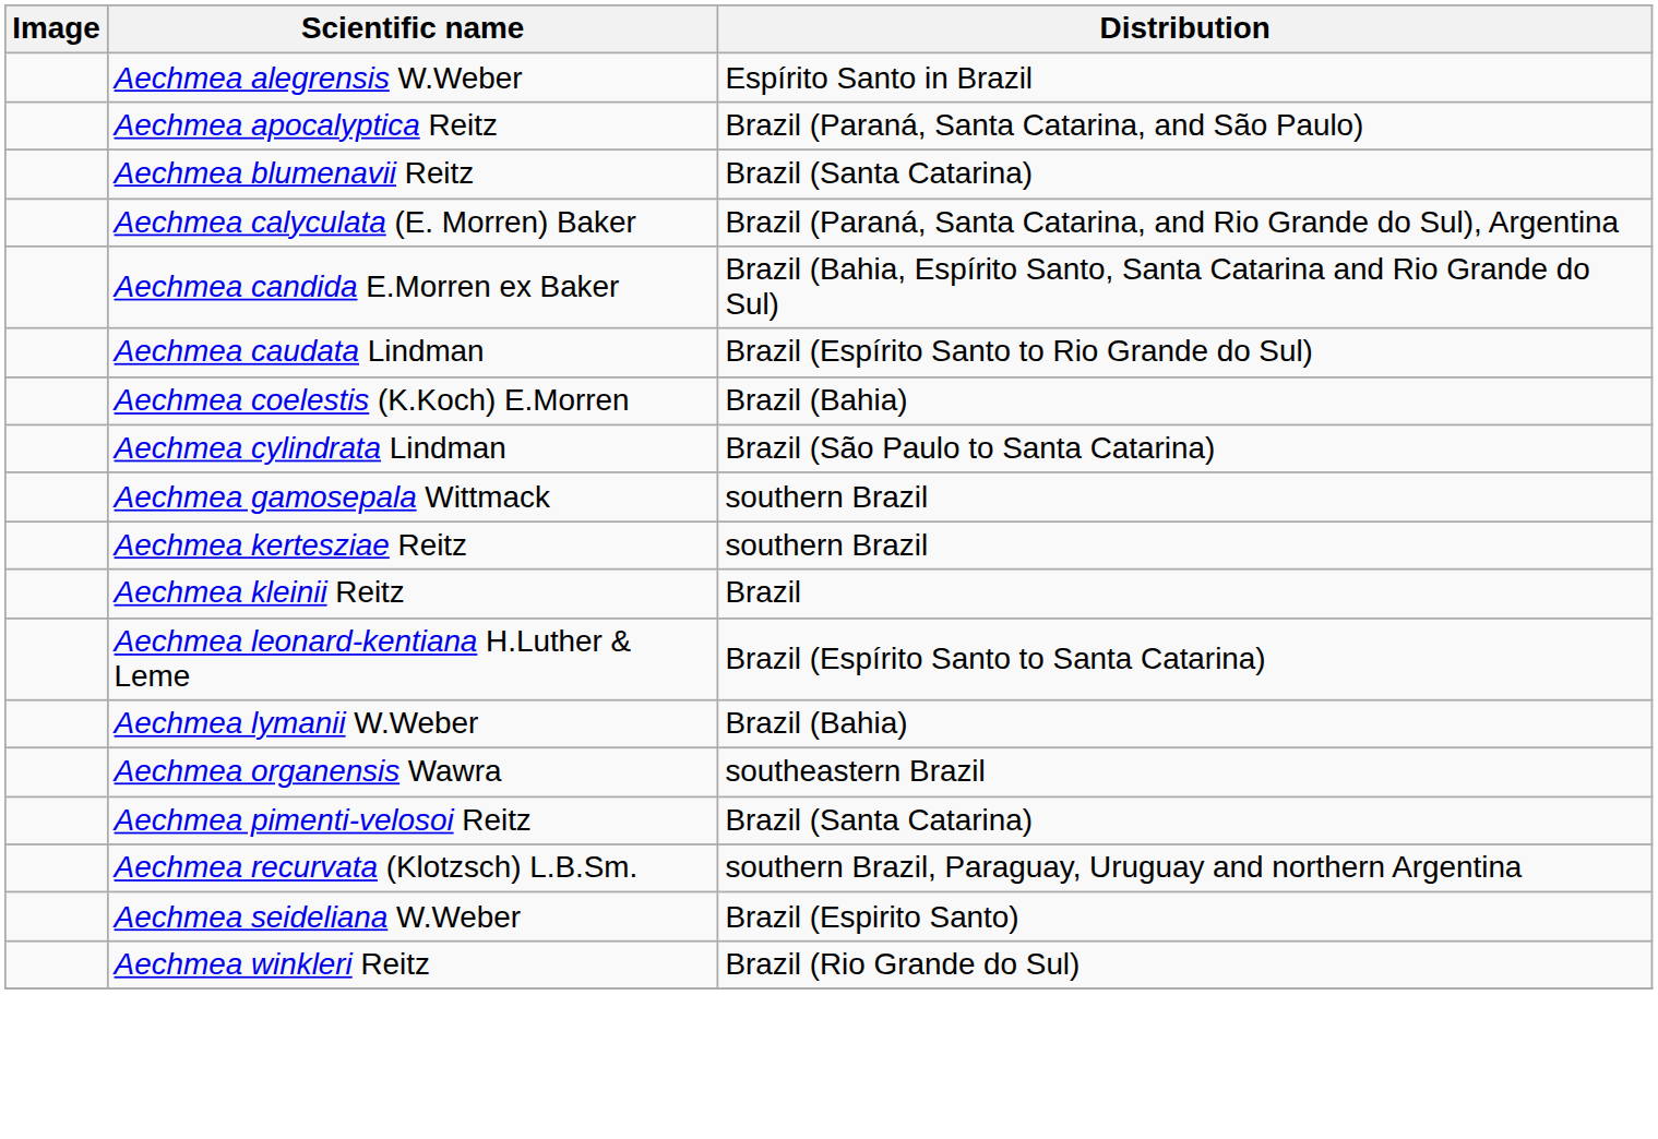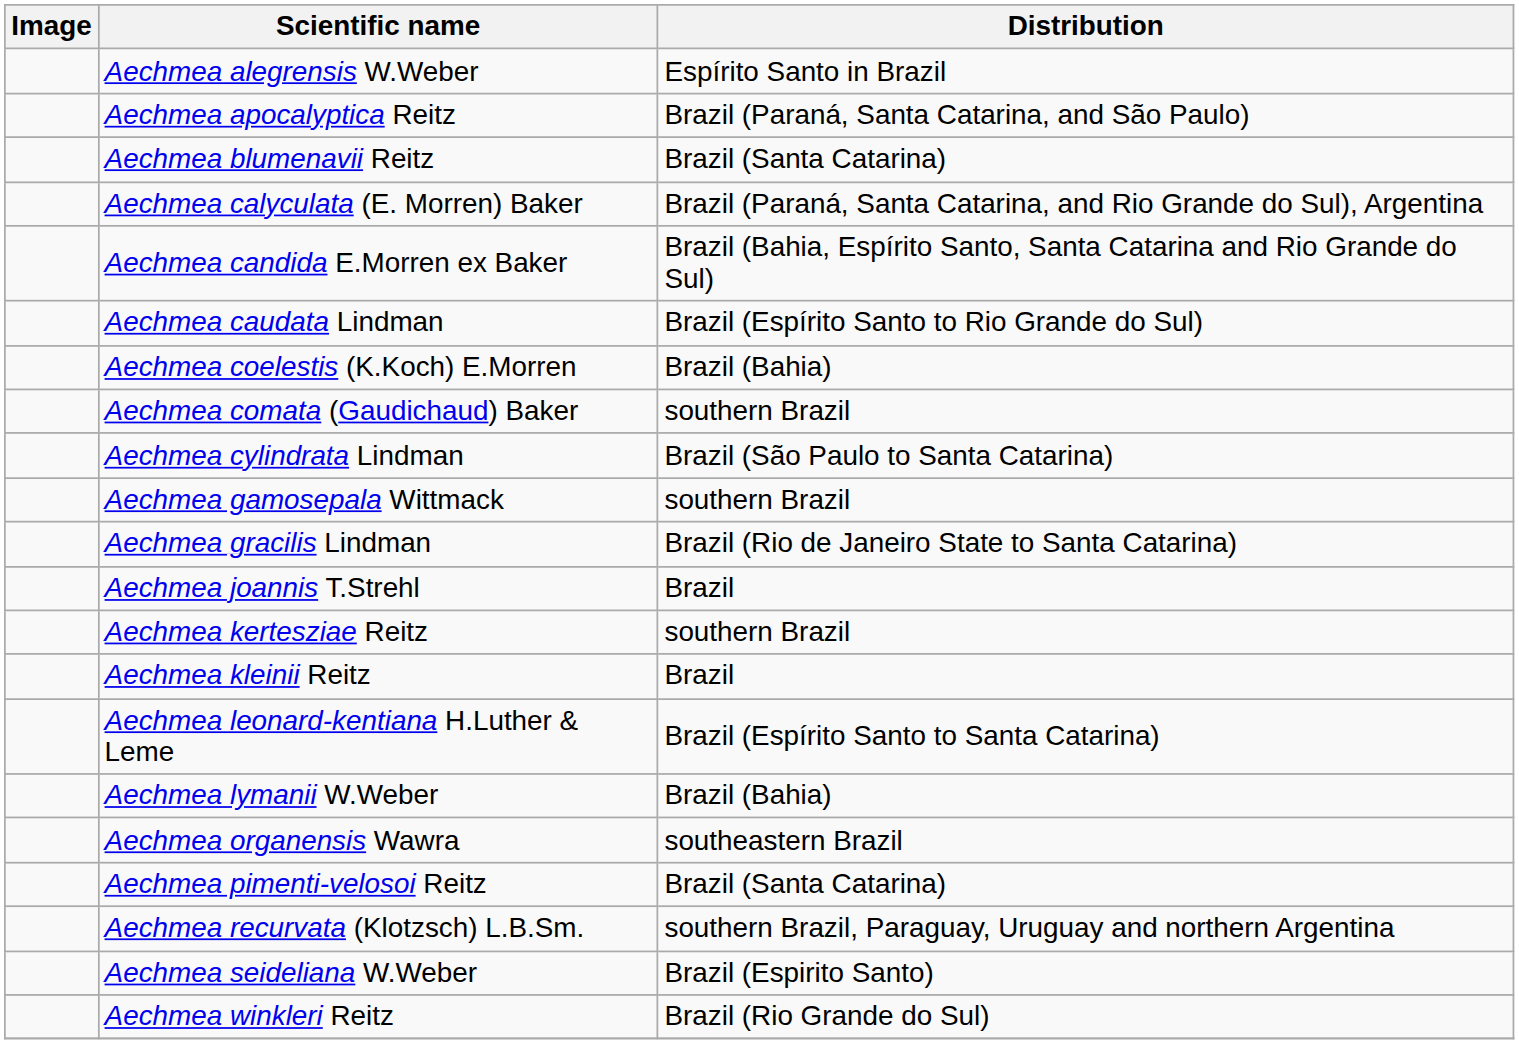 <table class="wikitable">
 <tr>
 <th>Image</th>
 <th>Scientific name</th>
 <th>Distribution</th>
 </tr>
 <tr>
 <td></td>
 <td><em><a href='#'>Aechmea alegrensis</a></em> W.Weber</td>
 <td>Espírito Santo in Brazil</td>
 </tr>
 <tr>
 <td></td>
 <td><em><a href='#'>Aechmea apocalyptica</a></em> Reitz</td>
 <td>Brazil (Paraná, Santa Catarina, and São Paulo)</td>
 </tr>
 <tr>
 <td></td>
 <td><em><a href='#'>Aechmea blumenavii</a></em> Reitz</td>
 <td>Brazil (Santa Catarina)</td>
 </tr>
 <tr>
 <td></td>
 <td><em><a href='#'>Aechmea calyculata</a></em> (E. Morren) Baker</td>
 <td>Brazil (Paraná, Santa Catarina, and Rio Grande do Sul), Argentina</td>
 </tr>
 <tr>
 <td></td>
 <td><em><a href='#'>Aechmea candida</a></em> E.Morren ex Baker</td>
 <td>Brazil (Bahia, Espírito Santo, Santa Catarina and Rio Grande do Sul)</td>
 </tr>
 <tr>
 <td></td>
 <td><em><a href='#'>Aechmea caudata</a></em> Lindman</td>
 <td>Brazil (Espírito Santo to Rio Grande do Sul)</td>
 </tr>
 <tr>
 <td></td>
 <td><em><a href='#'>Aechmea coelestis</a></em> (K.Koch) E.Morren</td>
 <td>Brazil (Bahia)</td>
 </tr>
 <tr>
 <td></td>
+<td><em><a href='#'>Aechmea comata</a></em> (<a href='#'>Gaudichaud</a>) Baker</td>
+<td>southern Brazil</td>
+</tr>
+<tr>
+<td></td>
 <td><em><a href='#'>Aechmea cylindrata</a></em> Lindman</td>
 <td>Brazil (São Paulo to Santa Catarina)</td>
 </tr>
 <tr>
 <td></td>
 <td><em><a href='#'>Aechmea gamosepala</a></em> Wittmack</td>
 <td>southern Brazil</td>
+</tr>
+<tr>
+<td></td>
+<td><em><a href='#'>Aechmea gracilis</a></em> Lindman</td>
+<td>Brazil (Rio de Janeiro State to Santa Catarina)</td>
+</tr>
+<tr>
+<td></td>
+<td><em><a href='#'>Aechmea joannis</a></em> T.Strehl</td>
+<td>Brazil</td>
 </tr>
 <tr>
 <td></td>
 <td><em><a href='#'>Aechmea kertesziae</a></em> Reitz</td>
 <td>southern Brazil</td>
 </tr>
 <tr>
 <td></td>
 <td><em><a href='#'>Aechmea kleinii</a></em> Reitz</td>
 <td>Brazil</td>
 </tr>
 <tr>
 <td></td>
 <td><em><a href='#'>Aechmea leonard-kentiana</a></em> H.Luther & Leme</td>
 <td>Brazil (Espírito Santo to Santa Catarina)</td>
 </tr>
 <tr>
 <td></td>
 <td><em><a href='#'>Aechmea lymanii</a></em> W.Weber</td>
 <td>Brazil (Bahia)</td>
 </tr>
 <tr>
 <td></td>
 <td><em><a href='#'>Aechmea organensis</a></em> Wawra</td>
 <td>southeastern Brazil</td>
 </tr>
 <tr>
 <td></td>
 <td><em><a href='#'>Aechmea pimenti-velosoi</a></em> Reitz</td>
 <td>Brazil (Santa Catarina)</td>
 </tr>
 <tr>
 <td></td>
 <td><em><a href='#'>Aechmea recurvata</a></em> (Klotzsch) L.B.Sm.</td>
 <td>southern Brazil, Paraguay, Uruguay and northern Argentina</td>
 </tr>
 <tr>
 <td></td>
 <td><em><a href='#'>Aechmea seideliana</a></em> W.Weber</td>
 <td>Brazil (Espirito Santo)</td>
 </tr>
 <tr>
 <td></td>
 <td><em><a href='#'>Aechmea winkleri</a></em> Reitz</td>
 <td>Brazil (Rio Grande do Sul)</td>
 </tr>
 <tr>
 </tr>
 </table>
